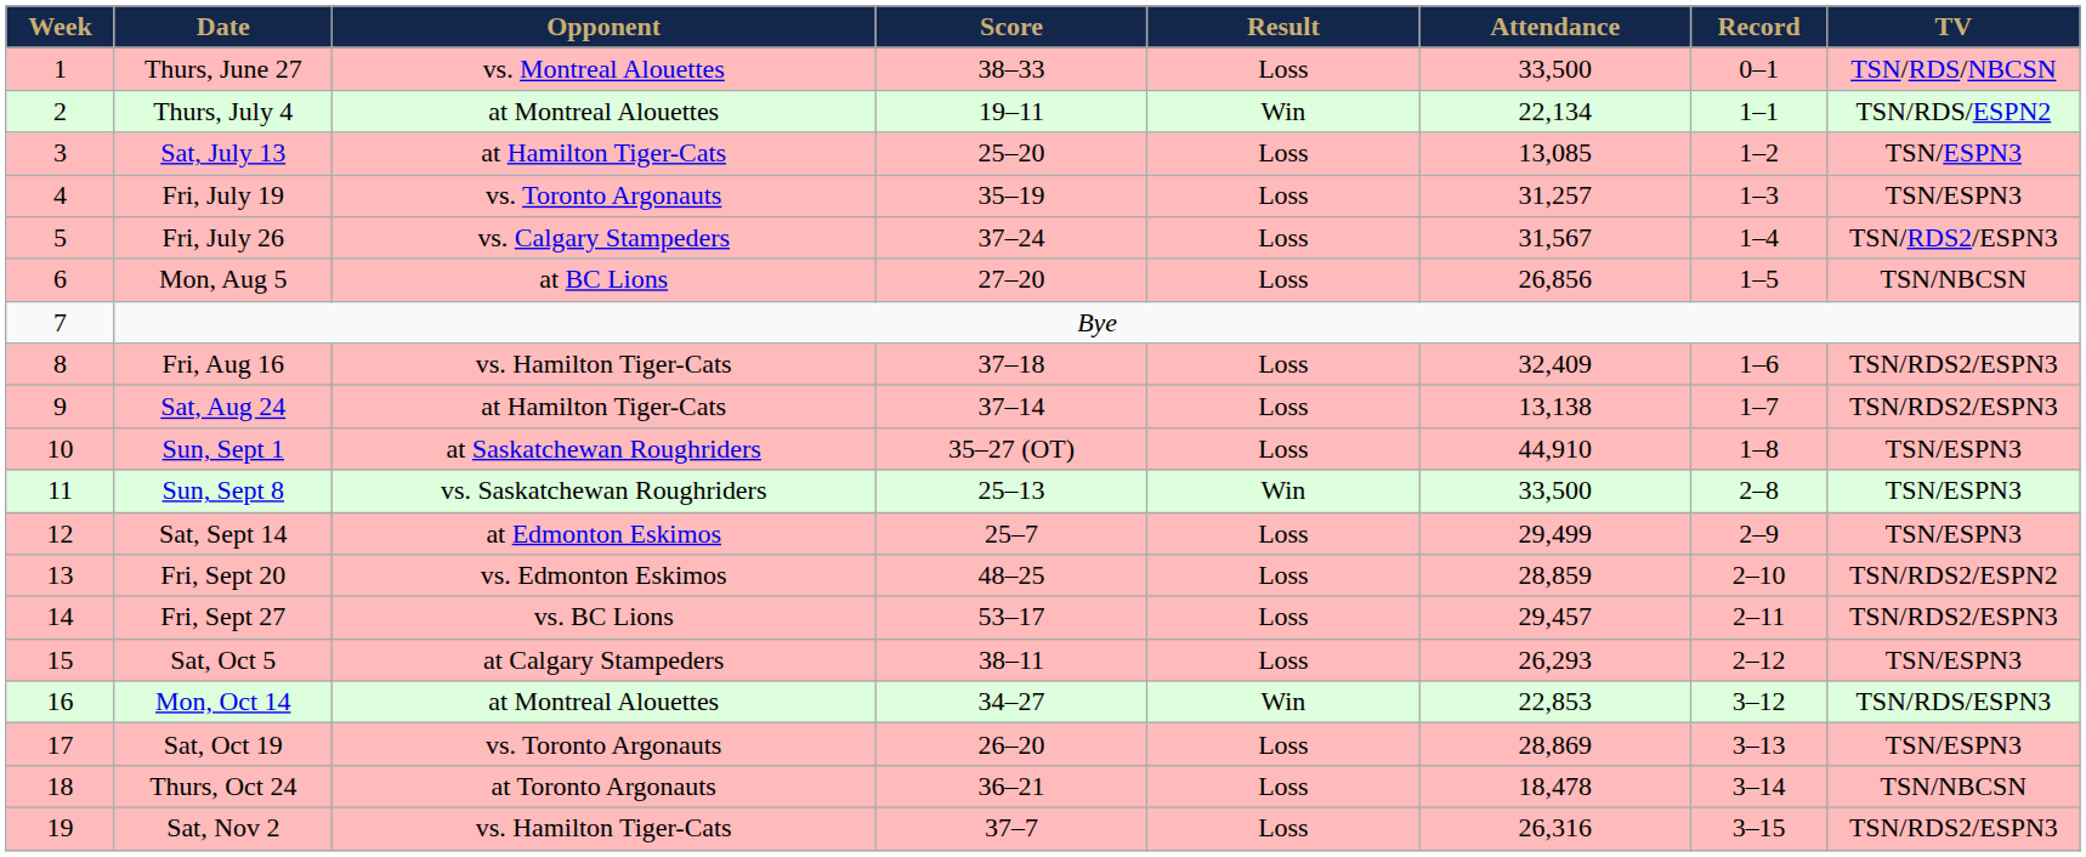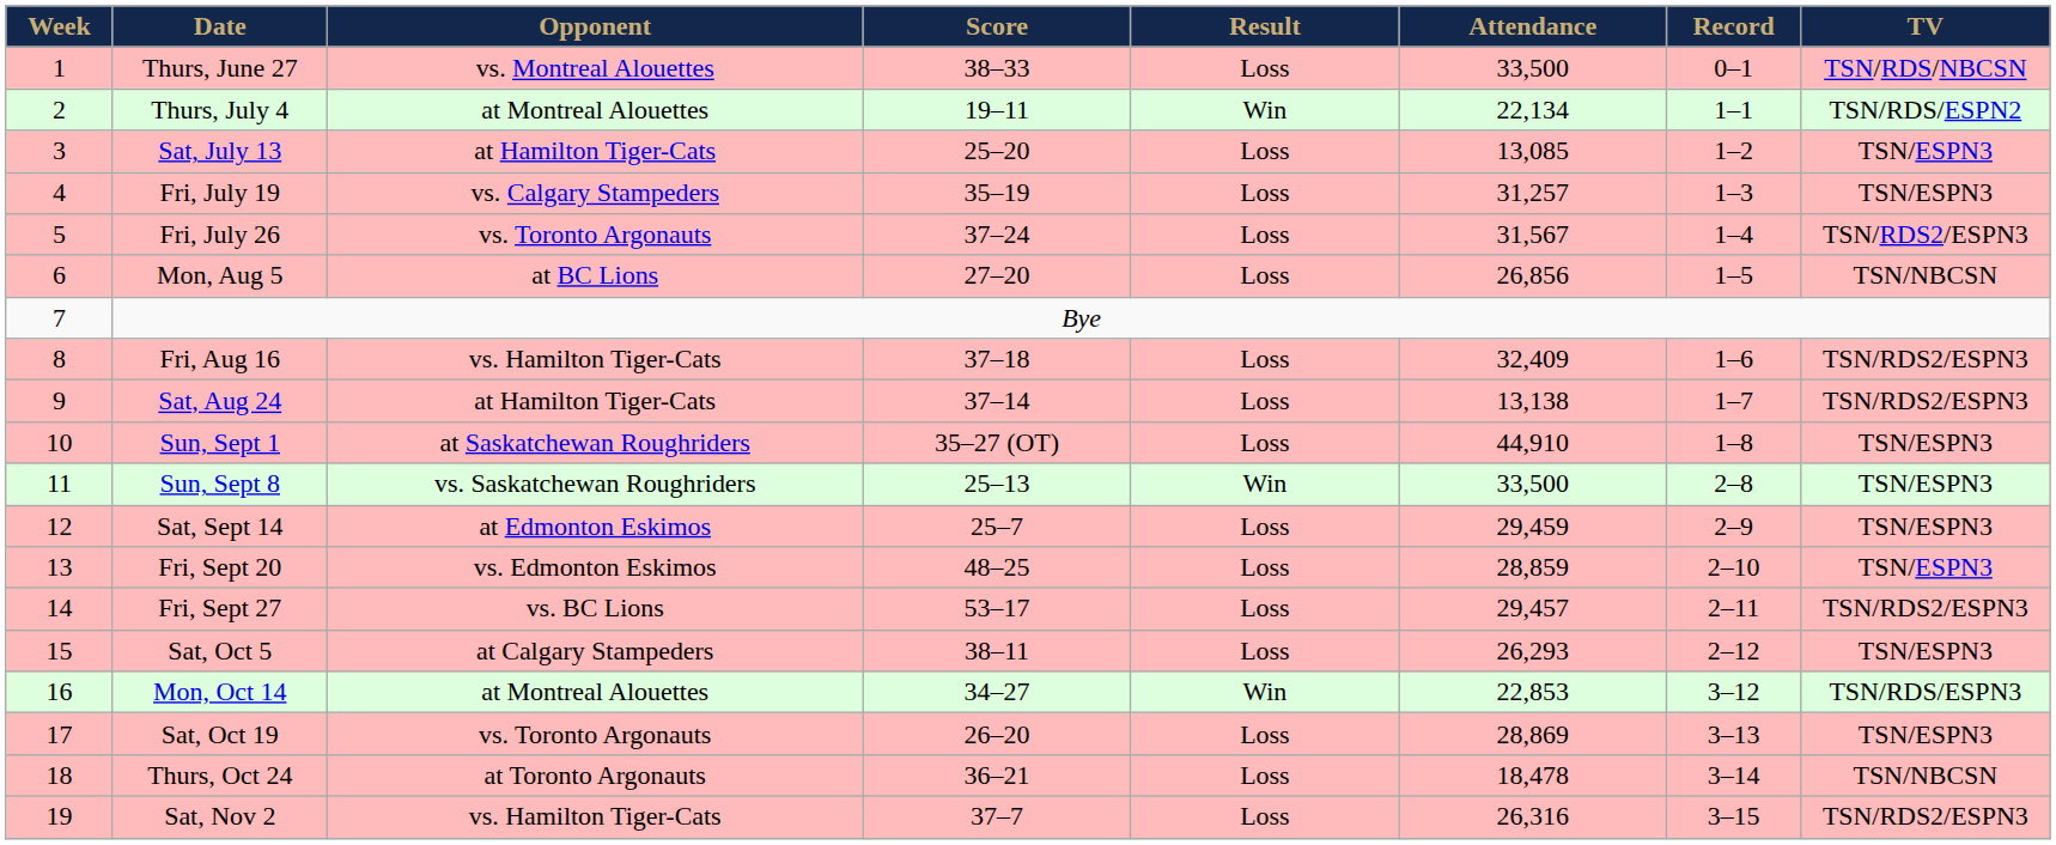 <table class="wikitable sortable">
 <tr>
 <th style="background:#13264B;color:#C9AF74;" width="4%">Week</th>
 <th style="background:#13264B;color:#C9AF74;" width="8%">Date</th>
 <th style="background:#13264B;color:#C9AF74;" width="20%">Opponent</th>
 <th style="background:#13264B;color:#C9AF74;" width="10%">Score</th>
 <th style="background:#13264B;color:#C9AF74;" width="10%">Result</th>
 <th style="background:#13264B;color:#C9AF74;" width="10%">Attendance</th>
 <th style="background:#13264B;color:#C9AF74;" width="5%">Record</th>
 <th style="background:#13264B;color:#C9AF74;" width="5%">TV</th>
 </tr>
 <tr align="center" bgcolor="#ffbbbb">
 <td>1</td>
 <td>Thurs, June 27</td>
 <td>vs. <a href='#'>Montreal Alouettes</a></td>
 <td>38–33</td>
 <td>Loss</td>
 <td>33,500</td>
 <td>0–1</td>
 <td><a href='#'>TSN</a>/<a href='#'>RDS</a>/<a href='#'>NBCSN</a></td>
 </tr>
 <tr align="center" bgcolor="#ddffdd">
 <td>2</td>
 <td>Thurs, July 4</td>
 <td>at Montreal Alouettes</td>
 <td>19–11</td>
 <td>Win</td>
 <td>22,134</td>
 <td>1–1</td>
 <td>TSN/RDS/<a href='#'>ESPN2</a></td>
 </tr>
 <tr align="center" bgcolor="#ffbbbb">
 <td>3</td>
 <td><a href='#'>Sat, July 13</a></td>
 <td>at <a href='#'>Hamilton Tiger-Cats</a></td>
 <td>25–20</td>
 <td>Loss</td>
 <td>13,085</td>
 <td>1–2</td>
 <td>TSN/<a href='#'>ESPN3</a></td>
 </tr>
 <tr align="center" bgcolor="#ffbbbb">
 <td>4</td>
 <td>Fri, July 19</td>
-<td>vs. <a href='#'>Toronto Argonauts</a></td>
+<td>vs. <a href='#'>Calgary Stampeders</a></td>
 <td>35–19</td>
 <td>Loss</td>
 <td>31,257</td>
 <td>1–3</td>
 <td>TSN/ESPN3</td>
 </tr>
 <tr align="center" bgcolor="#ffbbbb">
 <td>5</td>
 <td>Fri, July 26</td>
-<td>vs. <a href='#'>Calgary Stampeders</a></td>
+<td>vs. <a href='#'>Toronto Argonauts</a></td>
 <td>37–24</td>
 <td>Loss</td>
 <td>31,567</td>
 <td>1–4</td>
 <td>TSN/<a href='#'>RDS2</a>/ESPN3</td>
 </tr>
 <tr align="center" bgcolor="#ffbbbb">
 <td>6</td>
 <td>Mon, Aug 5</td>
 <td>at <a href='#'>BC Lions</a></td>
 <td>27–20</td>
 <td>Loss</td>
 <td>26,856</td>
 <td>1–5</td>
 <td>TSN/NBCSN</td>
 </tr>
 <tr align="center">
 <td>7</td>
 <td colspan="7"><em>Bye</em></td>
 </tr>
 <tr align="center" bgcolor="#ffbbbb">
 <td>8</td>
 <td>Fri, Aug 16</td>
 <td>vs. Hamilton Tiger-Cats</td>
 <td>37–18</td>
 <td>Loss</td>
 <td>32,409</td>
 <td>1–6</td>
 <td>TSN/RDS2/ESPN3</td>
 </tr>
 <tr align="center" bgcolor="#ffbbbb">
 <td>9</td>
 <td><a href='#'>Sat, Aug 24</a></td>
 <td>at Hamilton Tiger-Cats</td>
 <td>37–14</td>
 <td>Loss</td>
 <td>13,138</td>
 <td>1–7</td>
 <td>TSN/RDS2/ESPN3</td>
 </tr>
 <tr align="center" bgcolor="#ffbbbb">
 <td>10</td>
 <td><a href='#'>Sun, Sept 1</a></td>
 <td>at <a href='#'>Saskatchewan Roughriders</a></td>
 <td>35–27 (OT)</td>
 <td>Loss</td>
 <td>44,910</td>
 <td>1–8</td>
 <td>TSN/ESPN3</td>
 </tr>
 <tr align="center" bgcolor="#ddffdd">
 <td>11</td>
 <td><a href='#'>Sun, Sept 8</a></td>
 <td>vs. Saskatchewan Roughriders</td>
 <td>25–13</td>
 <td>Win</td>
 <td>33,500</td>
 <td>2–8</td>
 <td>TSN/ESPN3</td>
 </tr>
 <tr align="center" bgcolor="#ffbbbb">
 <td>12</td>
 <td>Sat, Sept 14</td>
 <td>at <a href='#'>Edmonton Eskimos</a></td>
 <td>25–7</td>
 <td>Loss</td>
-<td>29,499</td>
+<td>29,459</td>
 <td>2–9</td>
 <td>TSN/ESPN3</td>
 </tr>
 <tr align="center" bgcolor="#ffbbbb">
 <td>13</td>
 <td>Fri, Sept 20</td>
 <td>vs. Edmonton Eskimos</td>
 <td>48–25</td>
 <td>Loss</td>
 <td>28,859</td>
 <td>2–10</td>
-<td>TSN/RDS2/ESPN2</td>
+<td>TSN/<a href='#'>ESPN3</a></td>
 </tr>
 <tr align="center" bgcolor="#ffbbbb">
 <td>14</td>
 <td>Fri, Sept 27</td>
 <td>vs. BC Lions</td>
 <td>53–17</td>
 <td>Loss</td>
 <td>29,457</td>
 <td>2–11</td>
 <td>TSN/RDS2/ESPN3</td>
 </tr>
 <tr align="center" bgcolor="#ffbbbb">
 <td>15</td>
 <td>Sat, Oct 5</td>
 <td>at Calgary Stampeders</td>
 <td>38–11</td>
 <td>Loss</td>
 <td>26,293</td>
 <td>2–12</td>
 <td>TSN/ESPN3</td>
 </tr>
 <tr align="center" bgcolor="#ddffdd">
 <td>16</td>
 <td><a href='#'>Mon, Oct 14</a></td>
 <td>at Montreal Alouettes</td>
 <td>34–27</td>
 <td>Win</td>
 <td>22,853</td>
 <td>3–12</td>
 <td>TSN/RDS/ESPN3</td>
 </tr>
 <tr align="center" bgcolor="#ffbbbb">
 <td>17</td>
 <td>Sat, Oct 19</td>
 <td>vs. Toronto Argonauts</td>
 <td>26–20</td>
 <td>Loss</td>
 <td>28,869</td>
 <td>3–13</td>
 <td>TSN/ESPN3</td>
 </tr>
 <tr align="center" bgcolor="#ffbbbb">
 <td>18</td>
 <td>Thurs, Oct 24</td>
 <td>at Toronto Argonauts</td>
 <td>36–21</td>
 <td>Loss</td>
 <td>18,478</td>
 <td>3–14</td>
 <td>TSN/NBCSN</td>
 </tr>
 <tr align="center" bgcolor="#ffbbbb">
 <td>19</td>
 <td>Sat, Nov 2</td>
 <td>vs. Hamilton Tiger-Cats</td>
 <td>37–7</td>
 <td>Loss</td>
 <td>26,316</td>
 <td>3–15</td>
 <td>TSN/RDS2/ESPN3</td>
 </tr>
 <tr>
 </tr>
 </table>
